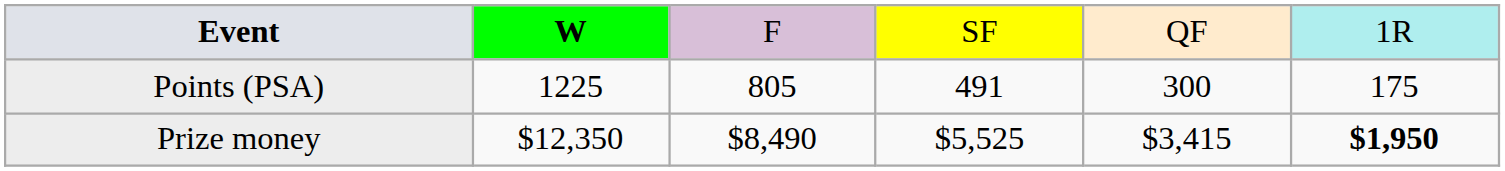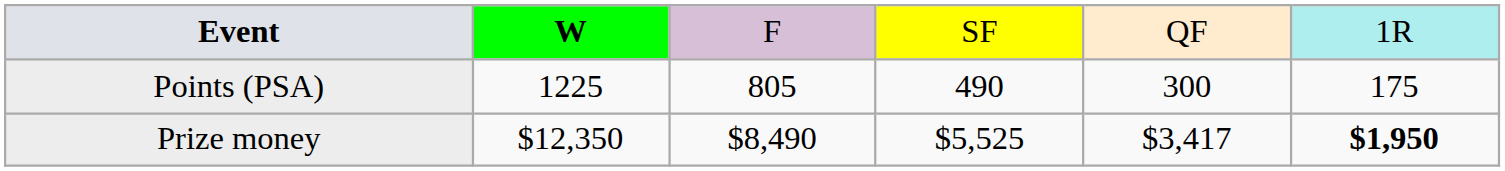 <table class=wikitable style=font-size:90%;text-align:center>
 <tr>
 <td width=200 colspan=1 bgcolor=#dfe2e9><strong>Event</strong></td>
 <td width=80 bgcolor=lime><strong>W</strong></td>
 <td width=85 bgcolor=#D8BFD8>F</td>
 <td width=85 bgcolor=#FFFF00>SF</td>
 <td width=85 bgcolor=#ffebcd>QF</td>
 <td width=85 bgcolor=#afeeee>1R</td>
 </tr>
 <tr>
 <td bgcolor=#EDEDED>Points (PSA)</td>
 <td>1225</td>
 <td>805</td>
-<td>491</td>
+<td>490</td>
 <td>300</td>
 <td>175</td>
 </tr>
 <tr>
 <td bgcolor=#EDEDED>Prize money</td>
 <td>$12,350</td>
 <td>$8,490</td>
 <td>$5,525</td>
-<td>$3,415</td>
+<td>$3,417</td>
 <td><strong>$1,950</strong></td>
 </tr>
 </table>
